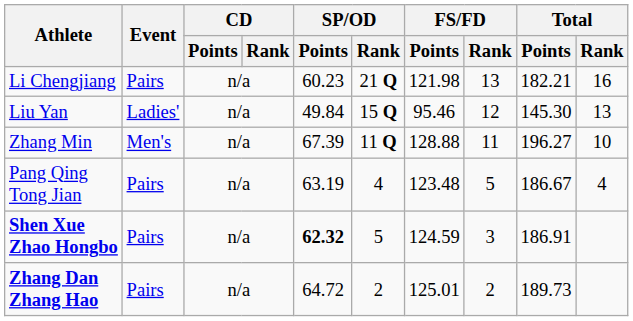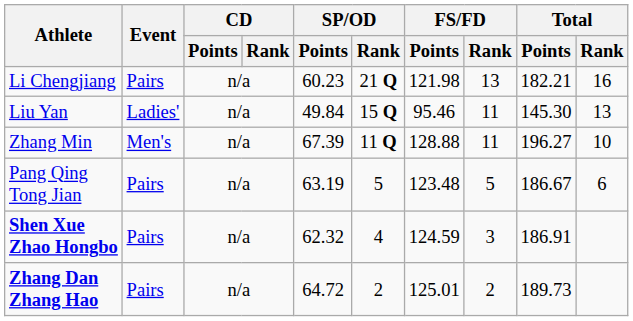 <table class="wikitable" style="font-size:90%">
 <tr>
 <th rowspan="2">Athlete</th>
 <th rowspan="2">Event</th>
 <th colspan="2">CD</th>
 <th colspan="2">SP/OD</th>
 <th colspan="2">FS/FD</th>
 <th colspan="2">Total</th>
 </tr>
 <tr>
 <th>Points</th>
 <th>Rank</th>
 <th>Points</th>
 <th>Rank</th>
 <th>Points</th>
 <th>Rank</th>
 <th>Points</th>
 <th>Rank</th>
 </tr>
 <tr>
 <td><a href='#'>Li Chengjiang</a></td>
 <td><a href='#'>Pairs</a></td>
 <td colspan=2 align="center">n/a</td>
 <td align="center">60.23</td>
 <td align="center">21 <strong>Q</strong></td>
 <td align="center">121.98</td>
 <td align="center">13</td>
 <td align="center">182.21</td>
 <td align="center">16</td>
 </tr>
 <tr>
 <td><a href='#'>Liu Yan</a></td>
 <td><a href='#'>Ladies'</a></td>
 <td colspan=2 align="center">n/a</td>
 <td align="center">49.84</td>
 <td align="center">15 <strong>Q</strong></td>
 <td align="center">95.46</td>
-<td align="center">12</td>
+<td align="center">11</td>
 <td align="center">145.30</td>
 <td align="center">13</td>
 </tr>
 <tr>
 <td><a href='#'>Zhang Min</a></td>
 <td><a href='#'>Men's</a></td>
 <td colspan=2 align="center">n/a</td>
 <td align="center">67.39</td>
 <td align="center">11 <strong>Q</strong></td>
 <td align="center">128.88</td>
 <td align="center">11</td>
 <td align="center">196.27</td>
 <td align="center">10</td>
 </tr>
 <tr>
 <td><a href='#'>Pang Qing</a><br> <a href='#'>Tong Jian</a></td>
 <td><a href='#'>Pairs</a></td>
 <td colspan=2 align="center">n/a</td>
 <td align="center">63.19</td>
-<td align="center">4</td>
+<td align="center">5</td>
 <td align="center">123.48</td>
 <td align="center">5</td>
 <td align="center">186.67</td>
-<td align="center">4</td>
+<td align="center">6</td>
 </tr>
 <tr>
 <td><strong><a href='#'>Shen Xue</a><br> <a href='#'>Zhao Hongbo</a></strong></td>
 <td><a href='#'>Pairs</a></td>
 <td colspan=2 align="center">n/a</td>
-<td align="center"><strong>62.32</strong></td>
-<td align="center">5</td>
+<td align="center">62.32</td>
+<td align="center">4</td>
 <td align="center">124.59</td>
 <td align="center">3</td>
 <td align="center">186.91</td>
 <td align="center"></td>
 </tr>
 <tr>
 <td><strong><a href='#'>Zhang Dan</a><br><a href='#'>Zhang Hao</a></strong></td>
 <td><a href='#'>Pairs</a></td>
 <td colspan=2 align="center">n/a</td>
 <td align="center">64.72</td>
 <td align="center">2</td>
 <td align="center">125.01</td>
 <td align="center">2</td>
 <td align="center">189.73</td>
 <td align="center"></td>
 </tr>
 </table>
